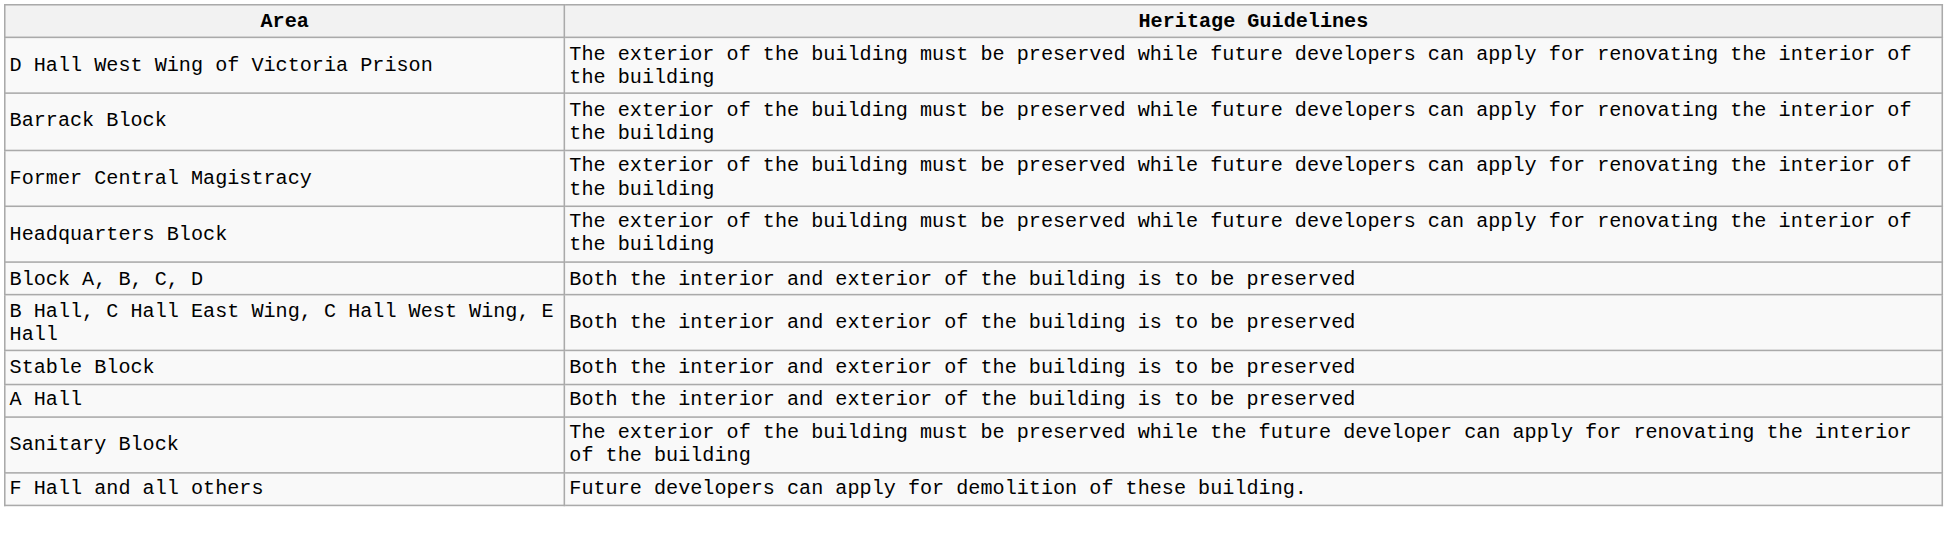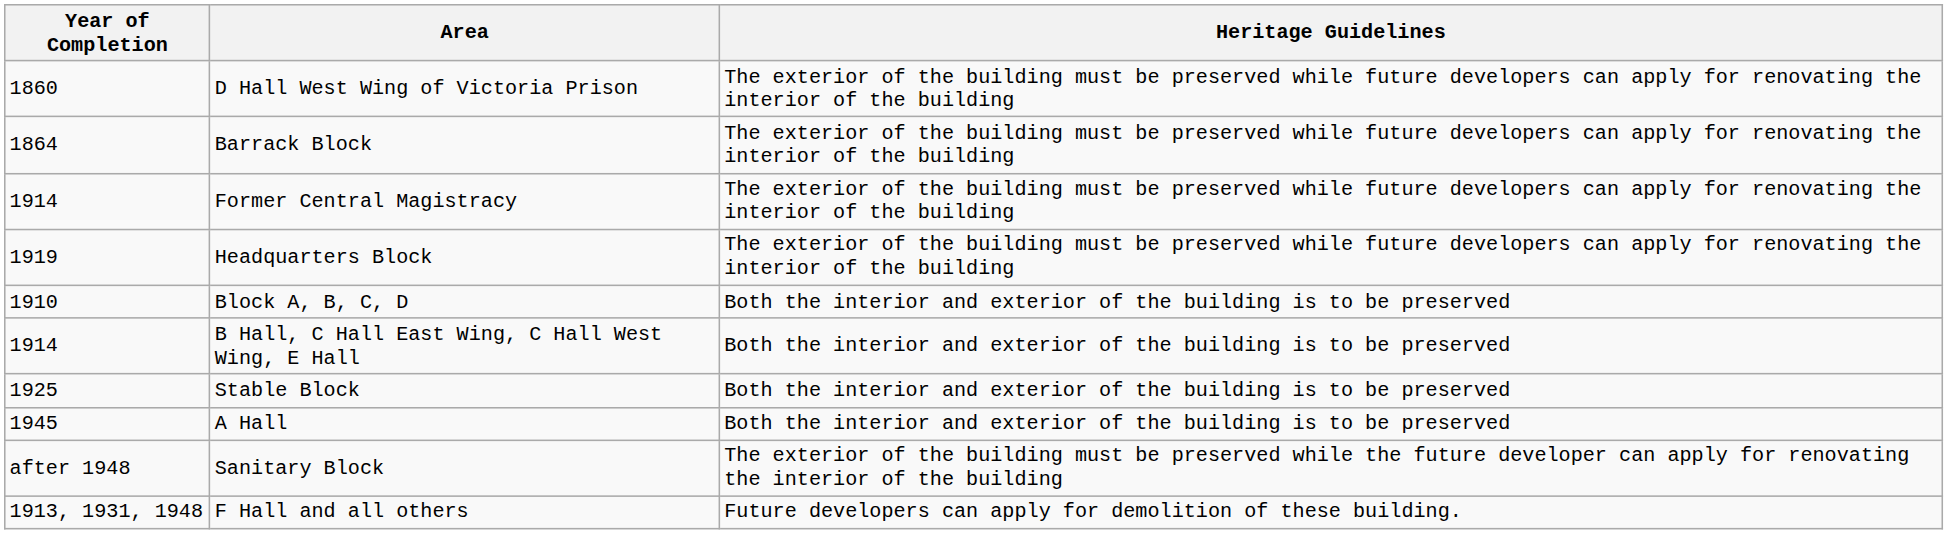 <table class="wikitable">
 <tr>
+<th>Year of Completion</th>
 <th>Area</th>
 <th>Heritage Guidelines</th>
 </tr>
 <tr>
+<td>1860</td>
 <td>D Hall West Wing of Victoria Prison</td>
 <td>The exterior of the building must be preserved while future developers can apply for renovating the interior of the building</td>
 </tr>
 <tr>
+<td>1864</td>
 <td>Barrack Block</td>
 <td>The exterior of the building must be preserved while future developers can apply for renovating the interior of the building</td>
 </tr>
 <tr>
+<td>1914</td>
 <td>Former Central Magistracy</td>
 <td>The exterior of the building must be preserved while future developers can apply for renovating the interior of the building</td>
 </tr>
 <tr>
+<td>1919</td>
 <td>Headquarters Block</td>
 <td>The exterior of the building must be preserved while future developers can apply for renovating the interior of the building</td>
 </tr>
 <tr>
+<td>1910</td>
 <td>Block A, B, C, D</td>
 <td>Both the interior and exterior of the building is to be preserved</td>
 </tr>
 <tr>
+<td>1914</td>
 <td>B Hall, C Hall East Wing, C Hall West Wing, E Hall</td>
 <td>Both the interior and exterior of the building is to be preserved</td>
 </tr>
 <tr>
+<td>1925</td>
 <td>Stable Block</td>
 <td>Both the interior and exterior of the building is to be preserved</td>
 </tr>
 <tr>
+<td>1945</td>
 <td>A Hall</td>
 <td>Both the interior and exterior of the building is to be preserved</td>
 </tr>
 <tr>
+<td>after 1948</td>
 <td>Sanitary Block</td>
 <td>The exterior of the building must be preserved while the future developer can apply for renovating the interior of the building</td>
 </tr>
 <tr>
+<td>1913, 1931, 1948</td>
 <td>F Hall and all others</td>
 <td>Future developers can apply for demolition of these building.</td>
 </tr>
 </table>
